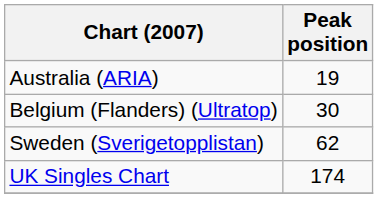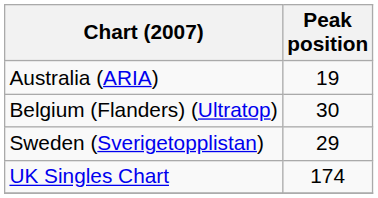 <table class="wikitable sortable">
 <tr>
 <th>Chart (2007)</th>
 <th align="center">Peak<br>position</th>
 </tr>
 <tr>
 <td align="left">Australia (<a href='#'>ARIA</a>)</td>
 <td style="text-align:center;">19</td>
 </tr>
 <tr>
 <td align="left">Belgium (Flanders) (<a href='#'>Ultratop</a>)</td>
 <td style="text-align:center;">30</td>
 </tr>
 <tr>
 <td align="left">Sweden (<a href='#'>Sverigetopplistan</a>)</td>
-<td style="text-align:center;">62</td>
+<td style="text-align:center;">29</td>
 </tr>
 <tr>
 <td align="left"><a href='#'>UK Singles Chart</a></td>
 <td style="text-align:center;">174</td>
 </tr>
 <tr>
 </tr>
 </table>
